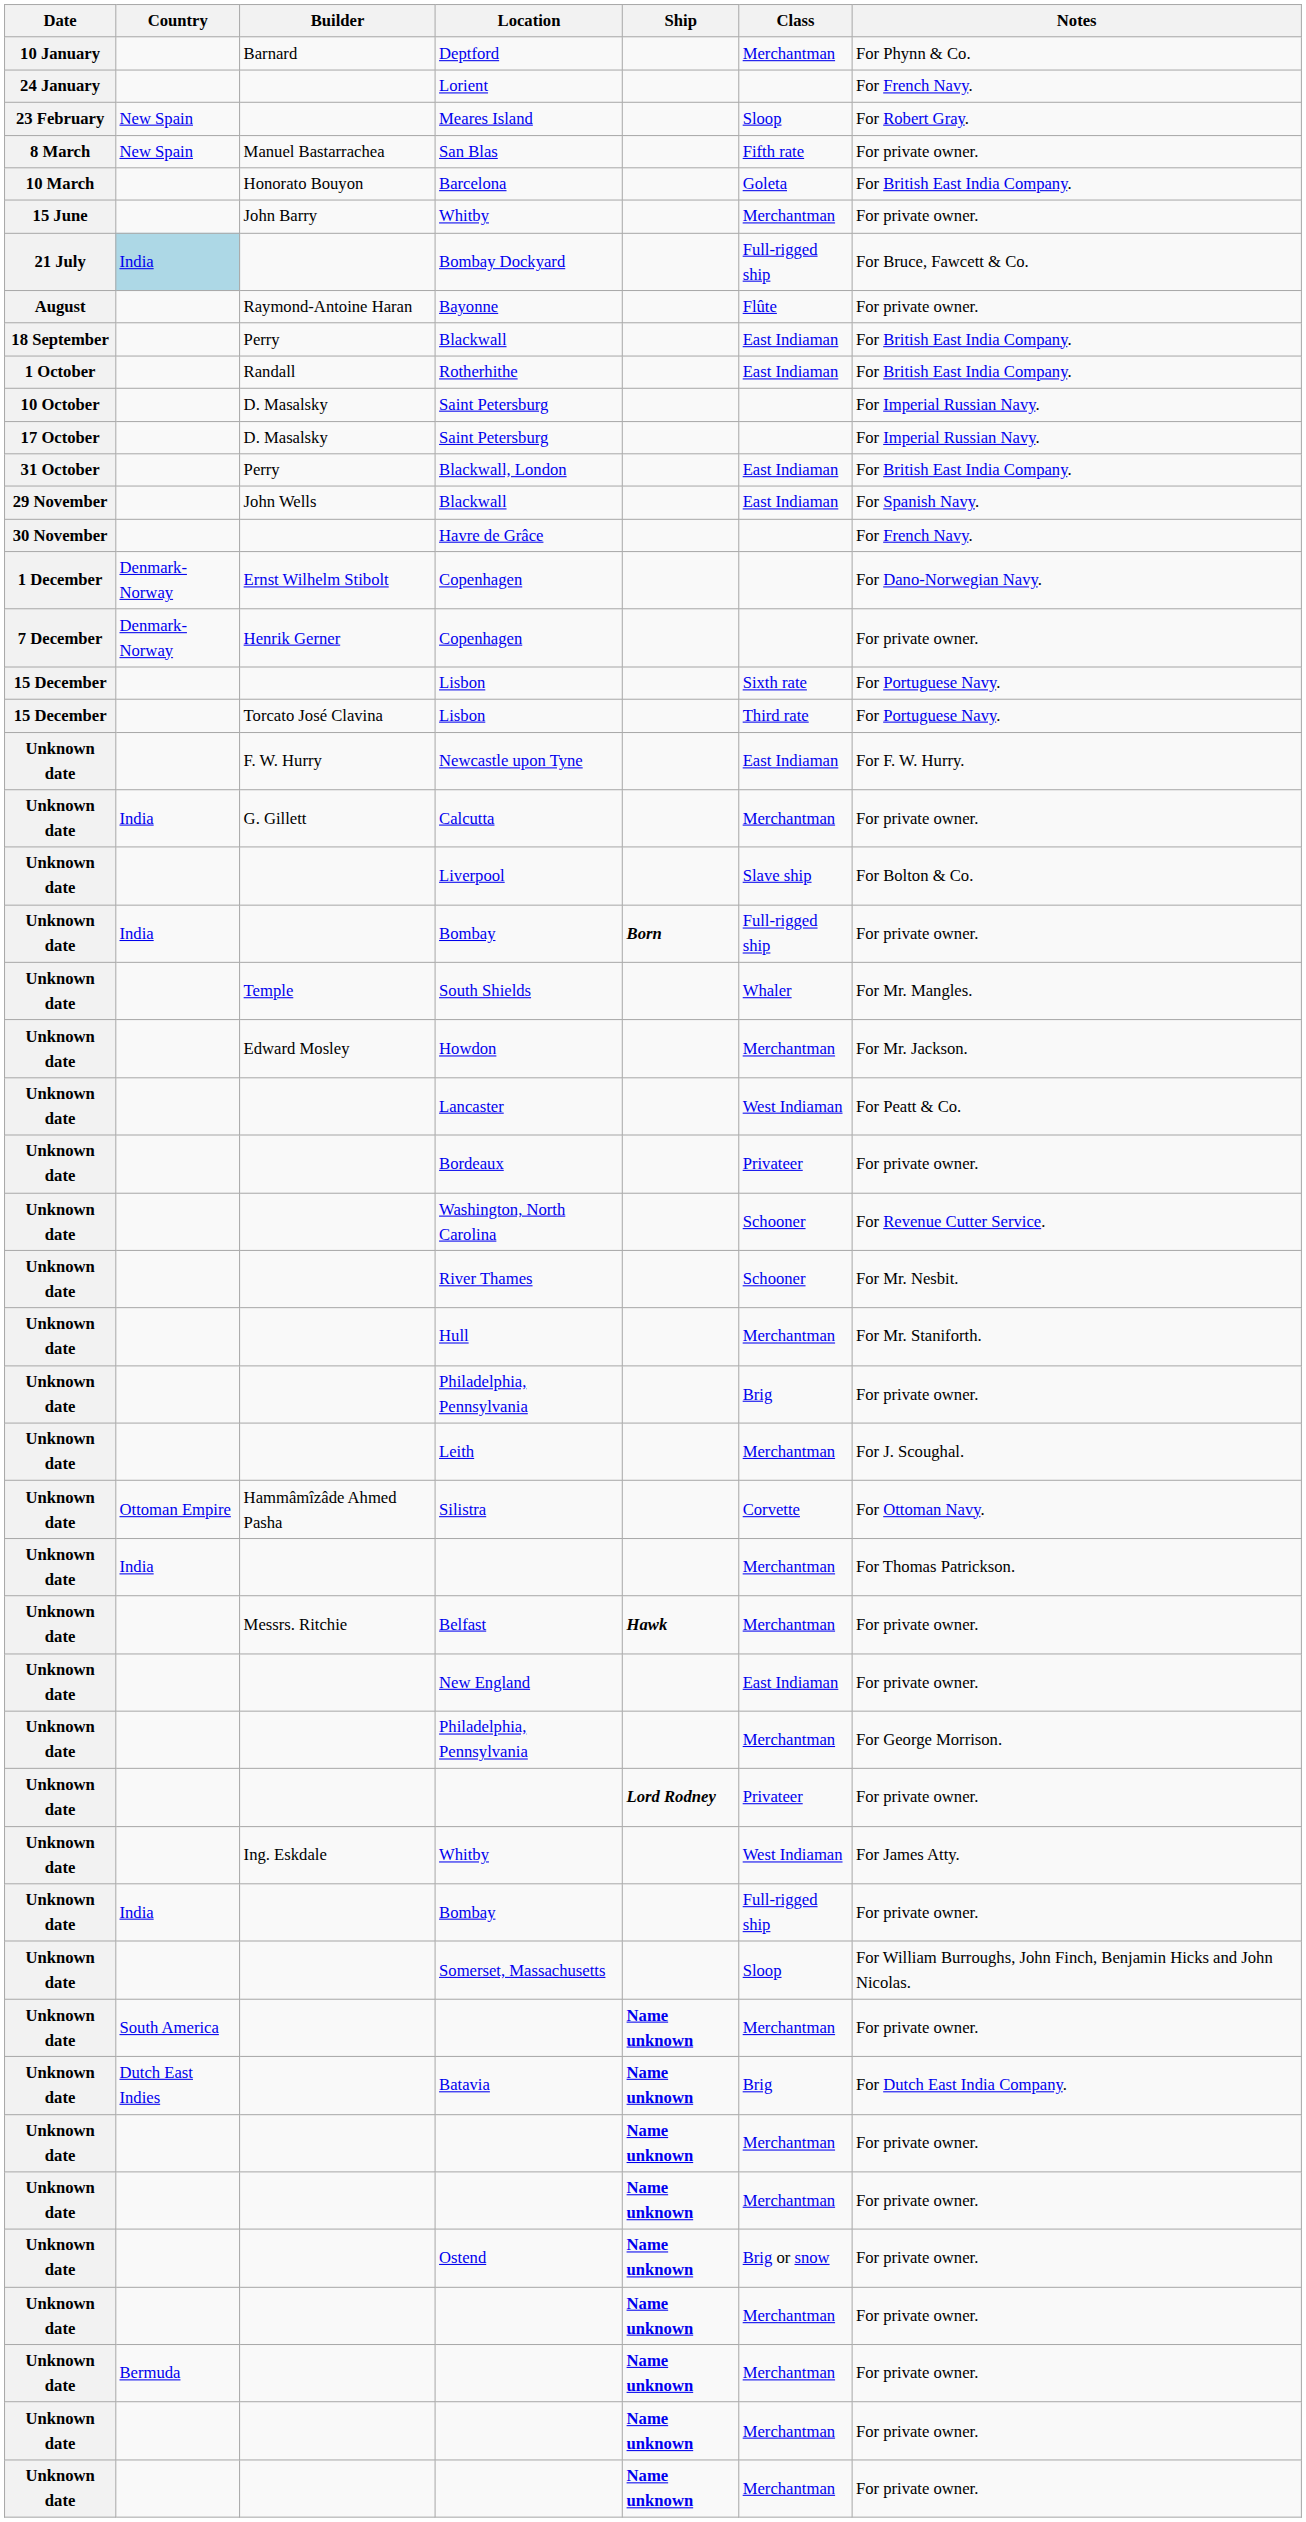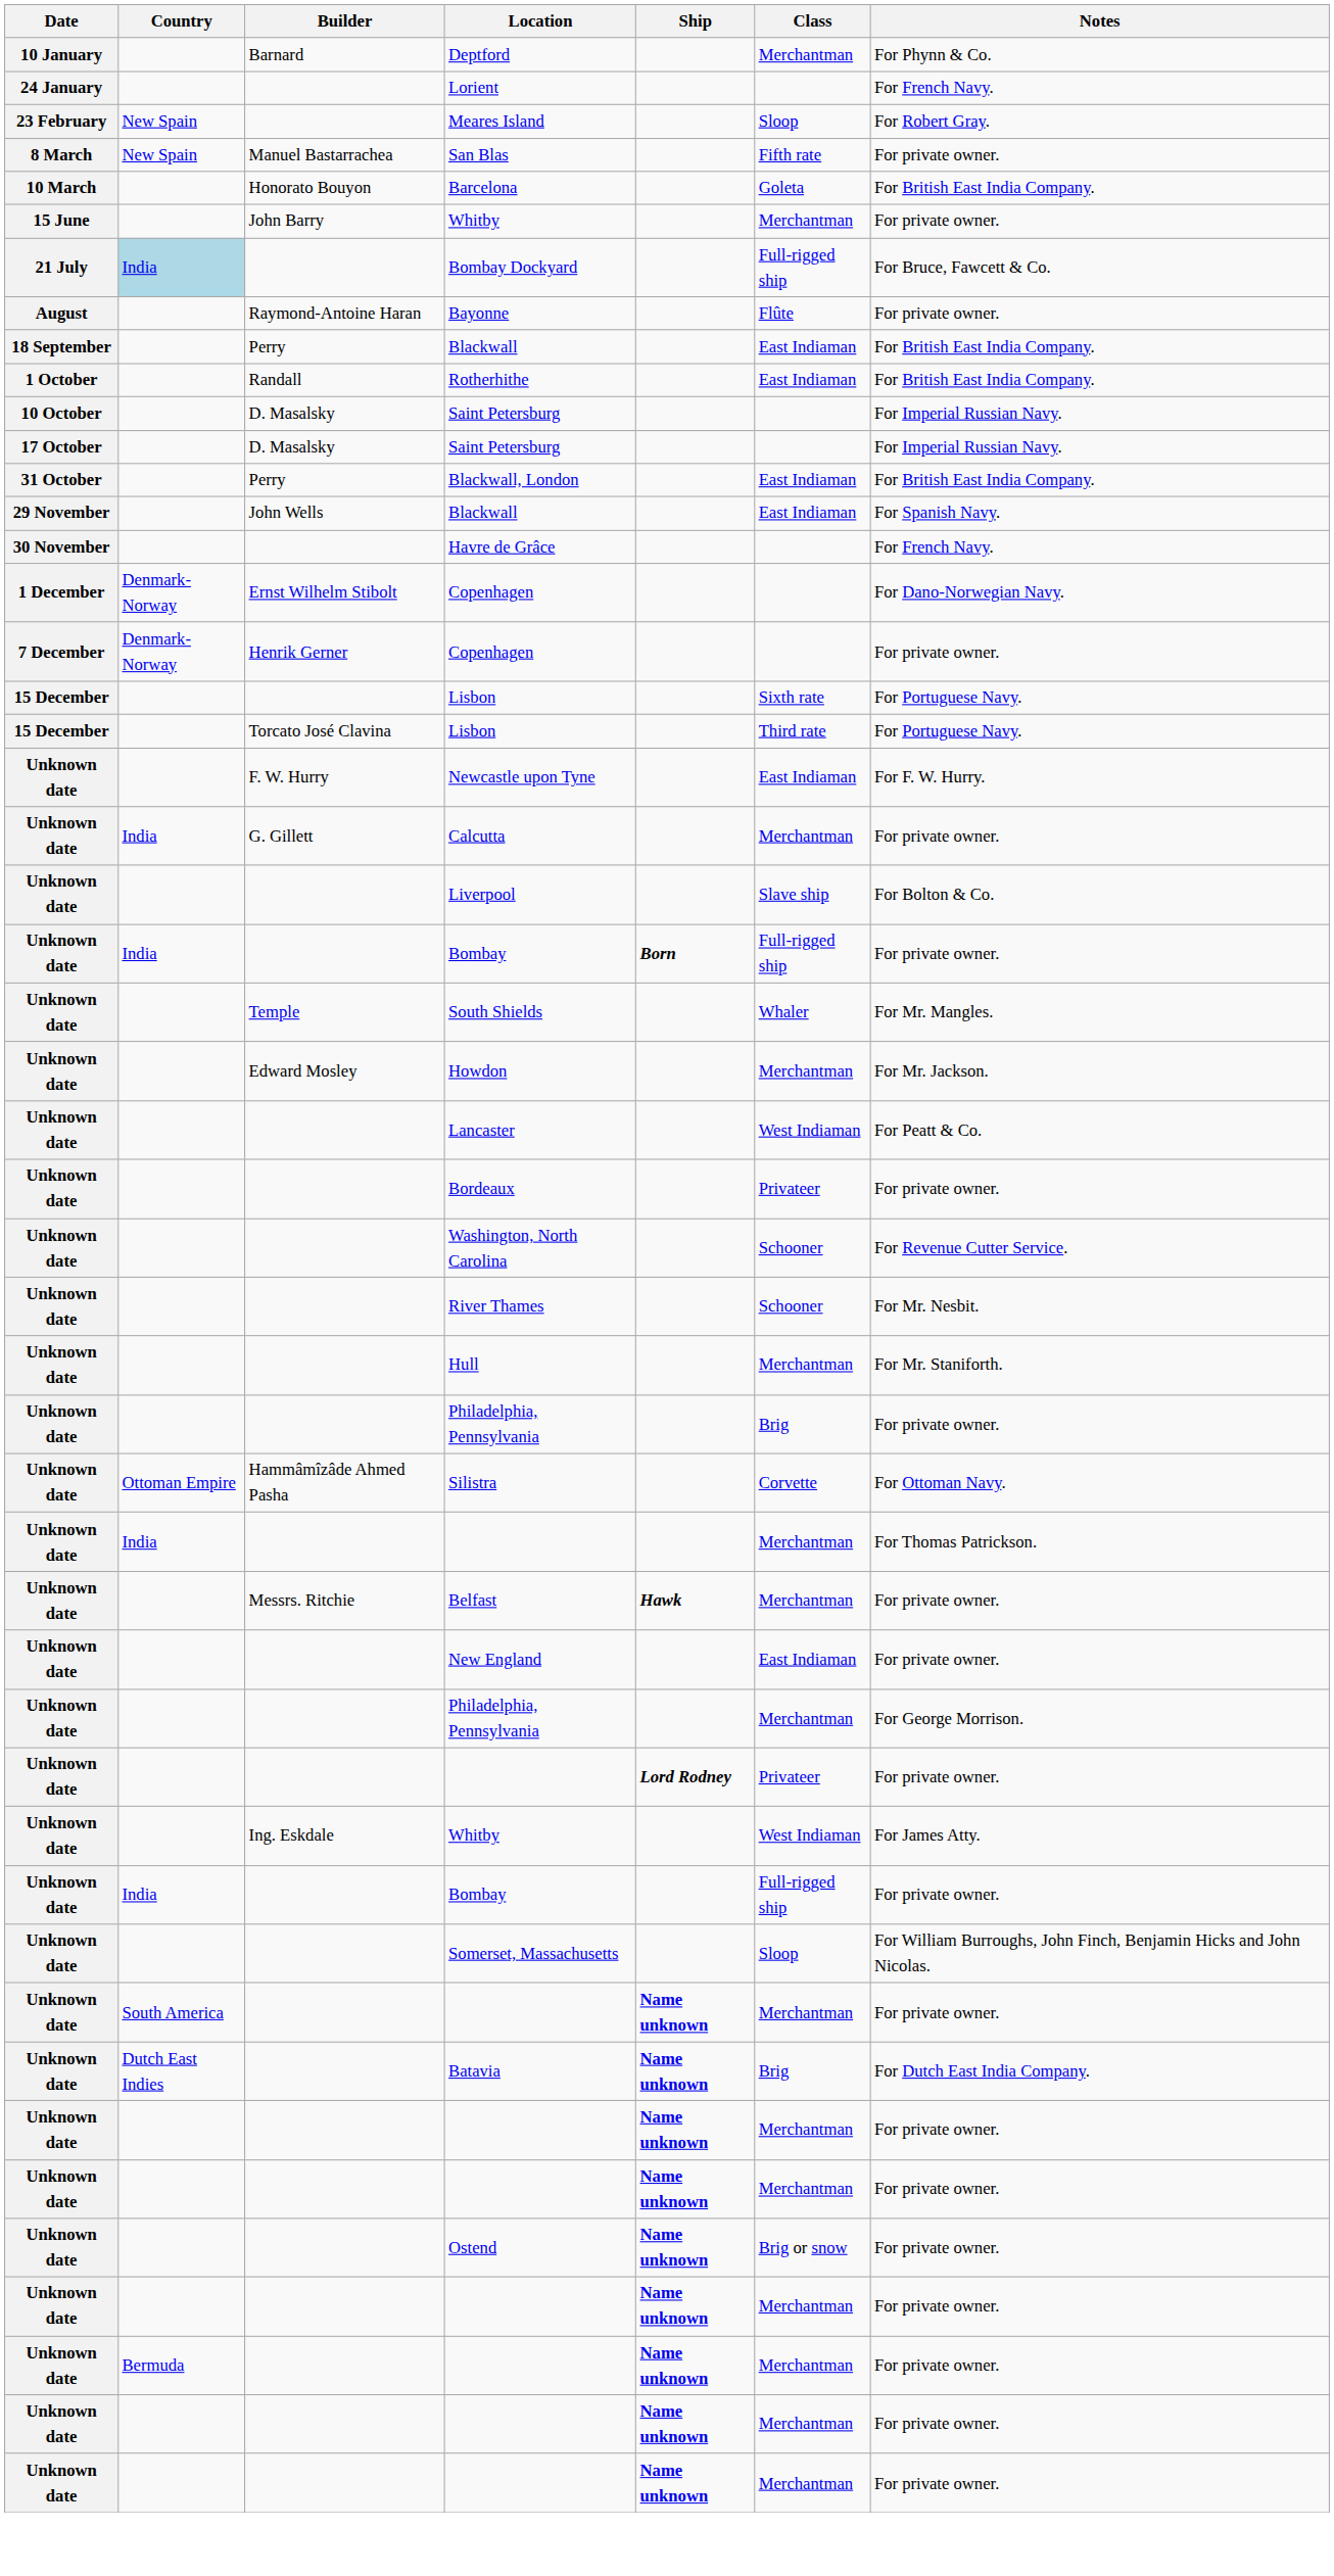 <table class="wikitable sortable" style="font-size:1.00em; line-height:1.5em;">
 <tr>
 <th>Date</th>
 <th>Country</th>
 <th>Builder</th>
 <th>Location</th>
 <th>Ship</th>
 <th>Class</th>
 <th>Notes</th>
 </tr>
 <tr ---->
 <th>10 January</th>
 <td></td>
 <td>Barnard</td>
 <td><a href='#'>Deptford</a></td>
 <td><strong></strong></td>
 <td><a href='#'>Merchantman</a></td>
 <td>For Phynn & Co.</td>
 </tr>
 <tr ---->
 <th>24 January</th>
 <td></td>
 <td></td>
 <td><a href='#'>Lorient</a></td>
 <td><strong></strong></td>
 <td></td>
 <td>For <a href='#'>French Navy</a>.</td>
 </tr>
 <tr ---->
 <th>23 February</th>
 <td> <a href='#'>New Spain</a></td>
 <td></td>
 <td><a href='#'>Meares Island</a></td>
 <td><strong></strong></td>
 <td><a href='#'>Sloop</a></td>
 <td>For <a href='#'>Robert Gray</a>.</td>
 </tr>
 <tr ---->
 <th>8 March</th>
 <td> <a href='#'>New Spain</a></td>
 <td>Manuel Bastarrachea</td>
 <td><a href='#'>San Blas</a></td>
 <td><strong></strong></td>
 <td><a href='#'>Fifth rate</a></td>
 <td>For private owner.</td>
 </tr>
 <tr ---->
 <th>10 March</th>
 <td></td>
 <td>Honorato Bouyon</td>
 <td><a href='#'>Barcelona</a></td>
 <td><strong></strong></td>
 <td><a href='#'>Goleta</a></td>
 <td>For <a href='#'>British East India Company</a>.</td>
 </tr>
 <tr ---->
 <th>15 June</th>
 <td></td>
 <td>John Barry</td>
 <td><a href='#'>Whitby</a></td>
 <td><strong></strong></td>
 <td><a href='#'>Merchantman</a></td>
 <td>For private owner.</td>
 </tr>
 <tr ---->
 <th>21 July</th>
 <td style="background: lightblue;"> <a href='#'>India</a></td>
 <td></td>
 <td><a href='#'>Bombay Dockyard</a></td>
 <td><strong></strong></td>
 <td><a href='#'>Full-rigged ship</a></td>
 <td>For Bruce, Fawcett & Co.</td>
 </tr>
 <tr ---->
 <th>August</th>
 <td></td>
 <td>Raymond-Antoine Haran</td>
 <td><a href='#'>Bayonne</a></td>
 <td><strong></strong></td>
 <td><a href='#'>Flûte</a></td>
 <td>For private owner.</td>
 </tr>
 <tr ---->
 <th>18 September</th>
 <td></td>
 <td>Perry</td>
 <td><a href='#'>Blackwall</a></td>
 <td><strong></strong></td>
 <td><a href='#'>East Indiaman</a></td>
 <td>For <a href='#'>British East India Company</a>.</td>
 </tr>
 <tr ---->
 <th>1 October</th>
 <td></td>
 <td>Randall</td>
 <td><a href='#'>Rotherhithe</a></td>
 <td><strong></strong></td>
 <td><a href='#'>East Indiaman</a></td>
 <td>For <a href='#'>British East India Company</a>.</td>
 </tr>
 <tr ---->
 <th>10 October</th>
 <td></td>
 <td>D. Masalsky</td>
 <td><a href='#'>Saint Petersburg</a></td>
 <td><strong></strong></td>
 <td></td>
 <td>For <a href='#'>Imperial Russian Navy</a>.</td>
 </tr>
 <tr ---->
 <th>17 October</th>
 <td></td>
 <td>D. Masalsky</td>
 <td><a href='#'>Saint Petersburg</a></td>
 <td><strong></strong></td>
 <td></td>
 <td>For <a href='#'>Imperial Russian Navy</a>.</td>
 </tr>
 <tr ---->
 <th>31 October</th>
 <td></td>
 <td>Perry</td>
 <td><a href='#'>Blackwall, London</a></td>
 <td><strong></strong></td>
 <td><a href='#'>East Indiaman</a></td>
 <td>For <a href='#'>British East India Company</a>.</td>
 </tr>
 <tr ---->
 <th>29 November</th>
 <td></td>
 <td>John Wells</td>
 <td><a href='#'>Blackwall</a></td>
 <td><strong></strong></td>
 <td><a href='#'>East Indiaman</a></td>
 <td>For <a href='#'>Spanish Navy</a>.</td>
 </tr>
 <tr ---->
 <th>30 November</th>
 <td></td>
 <td></td>
 <td><a href='#'>Havre de Grâce</a></td>
 <td><strong></strong></td>
 <td></td>
 <td>For <a href='#'>French Navy</a>.</td>
 </tr>
 <tr ---->
 <th>1 December</th>
 <td> <a href='#'>Denmark-Norway</a></td>
 <td><a href='#'>Ernst Wilhelm Stibolt</a></td>
 <td><a href='#'>Copenhagen</a></td>
 <td><strong></strong></td>
 <td></td>
 <td>For <a href='#'>Dano-Norwegian Navy</a>.</td>
 </tr>
 <tr ---->
 <th>7 December</th>
 <td> <a href='#'>Denmark-Norway</a></td>
 <td><a href='#'>Henrik Gerner</a></td>
 <td><a href='#'>Copenhagen</a></td>
 <td><strong></strong></td>
 <td></td>
 <td>For private owner.</td>
 </tr>
 <tr ---->
 <th>15 December</th>
 <td></td>
 <td></td>
 <td><a href='#'>Lisbon</a></td>
 <td><strong></strong></td>
 <td><a href='#'>Sixth rate</a></td>
 <td>For <a href='#'>Portuguese Navy</a>.</td>
 </tr>
 <tr ---->
 <th>15 December</th>
 <td></td>
 <td>Torcato José Clavina</td>
 <td><a href='#'>Lisbon</a></td>
 <td><strong></strong></td>
 <td><a href='#'>Third rate</a></td>
 <td>For <a href='#'>Portuguese Navy</a>.</td>
 </tr>
 <tr ---->
 <th>Unknown date</th>
 <td></td>
 <td>F. W. Hurry</td>
 <td><a href='#'>Newcastle upon Tyne</a></td>
 <td><strong></strong></td>
 <td><a href='#'>East Indiaman</a></td>
 <td>For F. W. Hurry.</td>
 </tr>
 <tr ---->
 <th>Unknown date</th>
 <td> <a href='#'>India</a></td>
 <td>G. Gillett</td>
 <td><a href='#'>Calcutta</a></td>
 <td><strong></strong></td>
 <td><a href='#'>Merchantman</a></td>
 <td>For private owner.</td>
 </tr>
 <tr ---->
 <th>Unknown date</th>
 <td></td>
 <td></td>
 <td><a href='#'>Liverpool</a></td>
 <td><strong></strong></td>
 <td><a href='#'>Slave ship</a></td>
 <td>For Bolton & Co.</td>
 </tr>
 <tr ---->
 <th>Unknown date</th>
 <td> <a href='#'>India</a></td>
 <td></td>
 <td><a href='#'>Bombay</a></td>
 <td><strong><em>Born</em></strong></td>
 <td><a href='#'>Full-rigged ship</a></td>
 <td>For private owner.</td>
 </tr>
 <tr ---->
 <th>Unknown date</th>
 <td></td>
 <td><a href='#'>Temple</a></td>
 <td><a href='#'>South Shields</a></td>
 <td><strong></strong></td>
 <td><a href='#'>Whaler</a></td>
 <td>For Mr. Mangles.</td>
 </tr>
 <tr ---->
 <th>Unknown date</th>
 <td></td>
 <td>Edward Mosley</td>
 <td><a href='#'>Howdon</a></td>
 <td><strong></strong></td>
 <td><a href='#'>Merchantman</a></td>
 <td>For Mr. Jackson.</td>
 </tr>
 <tr ---->
 <th>Unknown date</th>
 <td></td>
 <td></td>
 <td><a href='#'>Lancaster</a></td>
 <td><strong></strong></td>
 <td><a href='#'>West Indiaman</a></td>
 <td>For Peatt & Co.</td>
 </tr>
 <tr ---->
 <th>Unknown date</th>
 <td></td>
 <td></td>
 <td><a href='#'>Bordeaux</a></td>
 <td><strong></strong></td>
 <td><a href='#'>Privateer</a></td>
 <td>For private owner.</td>
 </tr>
 <tr ---->
 <th>Unknown date</th>
 <td></td>
 <td></td>
 <td><a href='#'>Washington, North Carolina</a></td>
 <td><strong></strong></td>
 <td><a href='#'>Schooner</a></td>
 <td>For <a href='#'>Revenue Cutter Service</a>.</td>
 </tr>
 <tr ---->
 <th>Unknown date</th>
 <td></td>
 <td></td>
 <td><a href='#'>River Thames</a></td>
 <td><strong></strong></td>
 <td><a href='#'>Schooner</a></td>
 <td>For Mr. Nesbit.</td>
 </tr>
 <tr ---->
 <th>Unknown date</th>
 <td></td>
 <td></td>
 <td><a href='#'>Hull</a></td>
 <td><strong></strong></td>
 <td><a href='#'>Merchantman</a></td>
 <td>For Mr. Staniforth.</td>
 </tr>
 <tr ---->
 <th>Unknown date</th>
 <td></td>
 <td></td>
 <td><a href='#'>Philadelphia, Pennsylvania</a></td>
 <td><strong></strong></td>
 <td><a href='#'>Brig</a></td>
 <td>For private owner.</td>
 </tr>
 <tr ---->
 <th>Unknown date</th>
-<td></td>
-<td></td>
-<td><a href='#'>Leith</a></td>
-<td><strong></strong></td>
-<td><a href='#'>Merchantman</a></td>
-<td>For J. Scoughal.</td>
-</tr>
-<tr ---->
-<th>Unknown date</th>
 <td> <a href='#'>Ottoman Empire</a></td>
 <td>Hammâmîzâde Ahmed Pasha</td>
 <td><a href='#'>Silistra</a></td>
 <td><strong></strong></td>
 <td><a href='#'>Corvette</a></td>
 <td>For <a href='#'>Ottoman Navy</a>.</td>
 </tr>
 <tr ---->
 <th>Unknown date</th>
 <td> <a href='#'>India</a></td>
 <td></td>
 <td></td>
 <td><strong></strong></td>
 <td><a href='#'>Merchantman</a></td>
 <td>For Thomas Patrickson.</td>
 </tr>
 <tr ---->
 <th>Unknown date</th>
 <td></td>
 <td>Messrs. Ritchie</td>
 <td><a href='#'>Belfast</a></td>
 <td><strong><em>Hawk</em></strong></td>
 <td><a href='#'>Merchantman</a></td>
 <td>For private owner.</td>
 </tr>
 <tr ---->
 <th>Unknown date</th>
 <td></td>
 <td></td>
 <td><a href='#'>New England</a></td>
 <td><strong></strong></td>
 <td><a href='#'>East Indiaman</a></td>
 <td>For private owner.</td>
 </tr>
 <tr ---->
 <th>Unknown date</th>
 <td></td>
 <td></td>
 <td><a href='#'>Philadelphia, Pennsylvania</a></td>
 <td><strong></strong></td>
 <td><a href='#'>Merchantman</a></td>
 <td>For George Morrison.</td>
 </tr>
 <tr ---->
 <th>Unknown date</th>
 <td></td>
 <td></td>
 <td></td>
 <td><strong><em>Lord Rodney</em></strong></td>
 <td><a href='#'>Privateer</a></td>
 <td>For private owner.</td>
 </tr>
 <tr ---->
 <th>Unknown date</th>
 <td></td>
 <td>Ing. Eskdale</td>
 <td><a href='#'>Whitby</a></td>
 <td><strong></strong></td>
 <td><a href='#'>West Indiaman</a></td>
 <td>For James Atty.</td>
 </tr>
 <tr ---->
 <th>Unknown date</th>
 <td> <a href='#'>India</a></td>
 <td></td>
 <td><a href='#'>Bombay</a></td>
 <td><strong></strong></td>
 <td><a href='#'>Full-rigged ship</a></td>
 <td>For private owner.</td>
 </tr>
 <tr ---->
 <th>Unknown date</th>
 <td></td>
 <td></td>
 <td><a href='#'>Somerset, Massachusetts</a></td>
 <td><strong></strong></td>
 <td><a href='#'>Sloop</a></td>
 <td>For William Burroughs, John Finch, Benjamin Hicks and John Nicolas.</td>
 </tr>
 <tr ---->
 <th>Unknown date</th>
 <td> <a href='#'>South America</a></td>
 <td></td>
 <td></td>
 <td><strong><a href='#'>Name unknown</a></strong></td>
 <td><a href='#'>Merchantman</a></td>
 <td>For private owner.</td>
 </tr>
 <tr ---->
 <th>Unknown date</th>
 <td> <a href='#'>Dutch East Indies</a></td>
 <td></td>
 <td><a href='#'>Batavia</a></td>
 <td><strong><a href='#'>Name unknown</a></strong></td>
 <td><a href='#'>Brig</a></td>
 <td>For <a href='#'>Dutch East India Company</a>.</td>
 </tr>
 <tr ---->
 <th>Unknown date</th>
 <td></td>
 <td></td>
 <td></td>
 <td><strong><a href='#'>Name unknown</a></strong></td>
 <td><a href='#'>Merchantman</a></td>
 <td>For private owner.</td>
 </tr>
 <tr ---->
 <th>Unknown date</th>
 <td></td>
 <td></td>
 <td></td>
 <td><strong><a href='#'>Name unknown</a></strong></td>
 <td><a href='#'>Merchantman</a></td>
 <td>For private owner.</td>
 </tr>
 <tr ---->
 <th>Unknown date</th>
 <td></td>
 <td></td>
 <td><a href='#'>Ostend</a></td>
 <td><strong><a href='#'>Name unknown</a></strong></td>
 <td><a href='#'>Brig</a> or <a href='#'>snow</a></td>
 <td>For private owner.</td>
 </tr>
 <tr ---->
 <th>Unknown date</th>
 <td></td>
 <td></td>
 <td></td>
 <td><strong><a href='#'>Name unknown</a></strong></td>
 <td><a href='#'>Merchantman</a></td>
 <td>For private owner.</td>
 </tr>
 <tr ---->
 <th>Unknown date</th>
 <td> <a href='#'>Bermuda</a></td>
 <td></td>
 <td></td>
 <td><strong><a href='#'>Name unknown</a></strong></td>
 <td><a href='#'>Merchantman</a></td>
 <td>For private owner.</td>
 </tr>
 <tr ---->
 <th>Unknown date</th>
 <td></td>
 <td></td>
 <td></td>
 <td><strong><a href='#'>Name unknown</a></strong></td>
 <td><a href='#'>Merchantman</a></td>
 <td>For private owner.</td>
 </tr>
 <tr ---->
 <th>Unknown date</th>
 <td></td>
 <td></td>
 <td></td>
 <td><strong><a href='#'>Name unknown</a></strong></td>
 <td><a href='#'>Merchantman</a></td>
 <td>For private owner.</td>
 </tr>
 </table>
